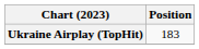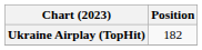 <table class="wikitable plainrowheaders" style="text-align:center;">
 <tr>
 <th scope="col">Chart (2023)</th>
 <th scope="col">Position</th>
 </tr>
 <tr>
 <th scope="row">Ukraine Airplay (TopHit)</th>
-<td>183</td>
+<td>182</td>
 </tr>
 <tr>
 </tr>
 </table>
